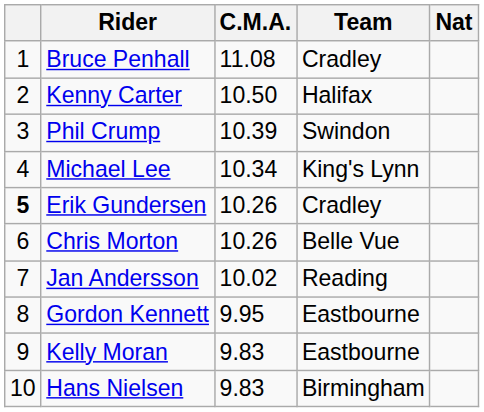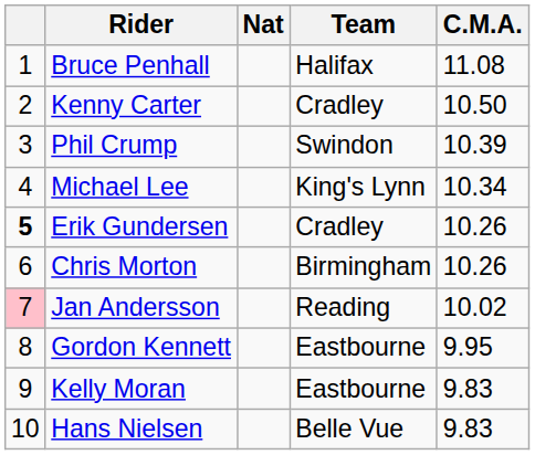 <table class=wikitable>
 <tr>
 <th></th>
 <th>Rider</th>
+<th>Nat</th>
+<th>Team</th>
 <th>C.M.A.</th>
-<th>Team</th>
-<th>Nat</th>
 </tr>
 <tr>
 <td align="center">1</td>
 <td><a href='#'>Bruce Penhall</a></td>
+<td></td>
+<td>Halifax</td>
 <td>11.08</td>
-<td>Cradley</td>
-<td></td>
 </tr>
 <tr>
 <td align="center">2</td>
 <td><a href='#'>Kenny Carter</a></td>
+<td></td>
+<td>Cradley</td>
 <td>10.50</td>
-<td>Halifax</td>
-<td></td>
 </tr>
 <tr>
 <td align="center">3</td>
 <td><a href='#'>Phil Crump</a></td>
+<td></td>
+<td>Swindon</td>
 <td>10.39</td>
-<td>Swindon</td>
-<td></td>
 </tr>
 <tr>
 <td align="center">4</td>
 <td><a href='#'>Michael Lee</a></td>
+<td></td>
+<td>King's Lynn</td>
 <td>10.34</td>
-<td>King's Lynn</td>
-<td></td>
 </tr>
 <tr>
 <td align="center"><strong>5</strong></td>
 <td><a href='#'>Erik Gundersen</a></td>
+<td></td>
+<td>Cradley</td>
 <td>10.26</td>
-<td>Cradley</td>
-<td></td>
 </tr>
 <tr>
 <td align="center">6</td>
 <td><a href='#'>Chris Morton</a></td>
+<td></td>
+<td>Birmingham</td>
 <td>10.26</td>
-<td>Belle Vue</td>
-<td></td>
 </tr>
 <tr>
-<td align="center">7</td>
+<td align="center" style="background: pink;">7</td>
 <td><a href='#'>Jan Andersson</a></td>
+<td></td>
+<td>Reading</td>
 <td>10.02</td>
-<td>Reading</td>
-<td></td>
 </tr>
 <tr>
 <td align="center">8</td>
 <td><a href='#'>Gordon Kennett</a></td>
+<td></td>
+<td>Eastbourne</td>
 <td>9.95</td>
-<td>Eastbourne</td>
-<td></td>
 </tr>
 <tr>
 <td align="center">9</td>
 <td><a href='#'>Kelly Moran</a></td>
+<td></td>
+<td>Eastbourne</td>
 <td>9.83</td>
-<td>Eastbourne</td>
-<td></td>
 </tr>
 <tr>
 <td align="center">10</td>
 <td><a href='#'>Hans Nielsen</a></td>
+<td></td>
+<td>Belle Vue</td>
 <td>9.83</td>
-<td>Birmingham</td>
-<td></td>
 </tr>
 </table>
